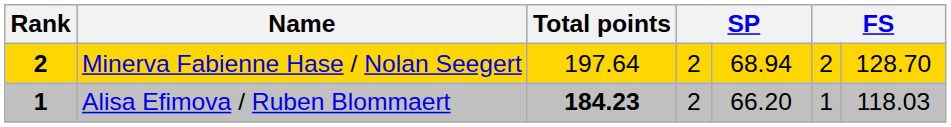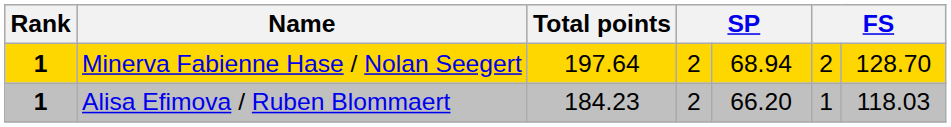 <table class="wikitable sortable">
 <tr>
 <th>Rank</th>
 <th>Name</th>
 <th>Total points</th>
 <th colspan="2" width="80px"><a href='#'>SP</a></th>
 <th colspan="2" width="80px"><a href='#'>FS</a></th>
 </tr>
 <tr bgcolor="gold">
-<td align="center"><strong>2</strong></td>
+<td align="center"><strong>1</strong></td>
 <td><a href='#'>Minerva Fabienne Hase</a> / <a href='#'>Nolan Seegert</a></td>
 <td align="center">197.64</td>
 <td align="center">2</td>
 <td align="center">68.94</td>
 <td align="center">2</td>
 <td align="center">128.70</td>
 </tr>
 <tr bgcolor="silver">
 <td align="center"><strong>1</strong></td>
 <td><a href='#'>Alisa Efimova</a> / <a href='#'>Ruben Blommaert</a></td>
-<td align="center"><strong>184.23</strong></td>
+<td align="center">184.23</td>
 <td align="center">2</td>
 <td align="center">66.20</td>
 <td align="center">1</td>
 <td align="center">118.03</td>
 </tr>
 </table>
